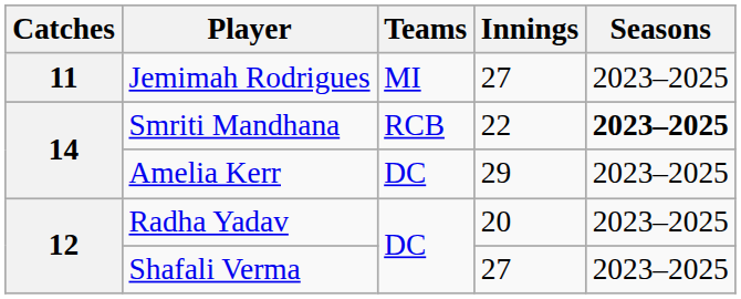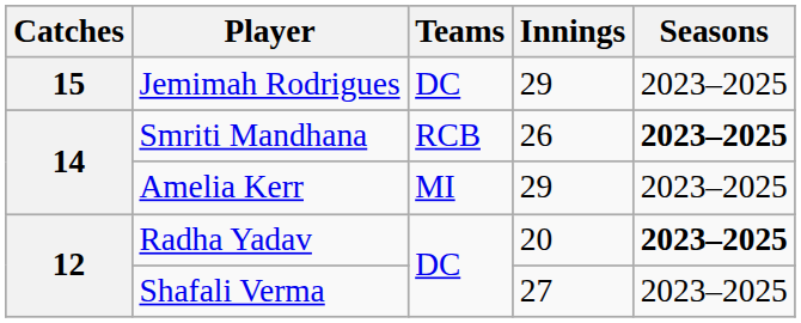 <table class="wikitable">
 <tr>
 <th>Catches</th>
 <th>Player</th>
 <th>Teams</th>
 <th>Innings</th>
 <th>Seasons</th>
 </tr>
 <tr>
-<th>11</th>
+<th>15</th>
 <td><a href='#'>Jemimah Rodrigues</a></td>
-<td><a href='#'>MI</a></td>
-<td>27</td>
+<td><a href='#'>DC</a></td>
+<td>29</td>
 <td>2023–2025</td>
 </tr>
 <tr>
 <th rowspan="2">14</th>
 <td><a href='#'>Smriti Mandhana</a></td>
 <td><a href='#'>RCB</a></td>
-<td>22</td>
+<td>26</td>
 <td><strong>2023–2025</strong></td>
 </tr>
 <tr>
 <td><a href='#'>Amelia Kerr</a></td>
-<td><a href='#'>DC</a></td>
+<td><a href='#'>MI</a></td>
 <td>29</td>
 <td>2023–2025</td>
 </tr>
 <tr>
 <th rowspan="2">12</th>
 <td><a href='#'>Radha Yadav</a></td>
 <td rowspan="2"><a href='#'>DC</a></td>
 <td>20</td>
-<td>2023–2025</td>
+<td><strong>2023–2025</strong></td>
 </tr>
 <tr>
 <td><a href='#'>Shafali Verma</a></td>
 <td>27</td>
 <td>2023–2025</td>
 </tr>
 </table>
